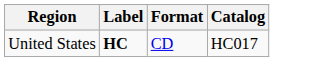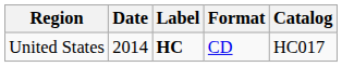 <table class="wikitable">
 <tr>
 <th>Region</th>
+<th>Date</th>
 <th>Label</th>
 <th>Format</th>
 <th>Catalog</th>
 </tr>
 <tr>
 <td>United States</td>
+<td>2014</td>
 <td><strong>HC</strong></td>
 <td><a href='#'>CD</a></td>
 <td>HC017</td>
 </tr>
 </table>
